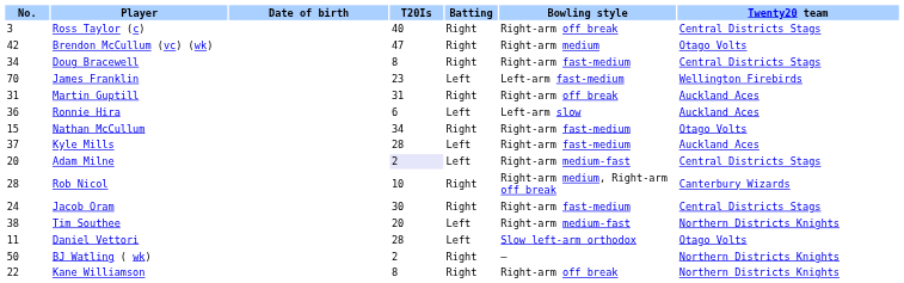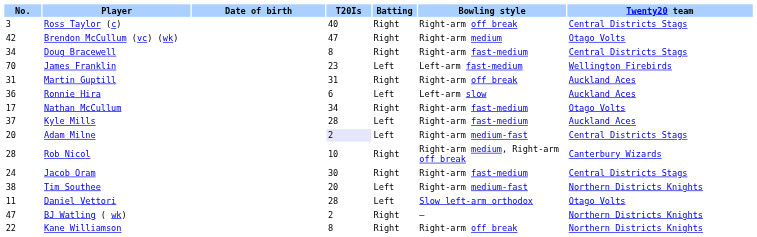 <table border="0" cellspacing="2" cellpadding="2" style="width:90%;">
 <tr style="background:#aad0ff;">
 <th scope="col" width="5%">No.</th>
 <th scope="col" width="20%">Player</th>
 <th scope="col" width="18%">Date of birth</th>
 <th scope="col" width="6%">T20Is</th>
 <th scope="col" width="6%">Batting</th>
 <th scope="col" width="20%">Bowling style</th>
 <th scope="col" width="25%"><a href='#'>Twenty20</a> team</th>
 </tr>
 <tr>
 <td>3</td>
 <td><a href='#'>Ross Taylor</a> (<a href='#'>c</a>)</td>
 <td></td>
 <td>40</td>
 <td>Right</td>
 <td>Right-arm <a href='#'>off break</a></td>
 <td> <a href='#'>Central Districts Stags</a></td>
 </tr>
 <tr>
 <td>42</td>
 <td><a href='#'>Brendon McCullum</a> (<a href='#'>vc</a>) (<a href='#'>wk</a>)</td>
 <td></td>
 <td>47</td>
 <td>Right</td>
 <td>Right-arm <a href='#'>medium</a></td>
 <td> <a href='#'>Otago Volts</a></td>
 </tr>
 <tr>
 <td>34</td>
 <td><a href='#'>Doug Bracewell</a></td>
 <td></td>
 <td>8</td>
 <td>Right</td>
 <td>Right-arm <a href='#'>fast-medium</a></td>
 <td> <a href='#'>Central Districts Stags</a></td>
 </tr>
 <tr>
 <td>70</td>
 <td><a href='#'>James Franklin</a></td>
 <td></td>
 <td>23</td>
 <td>Left</td>
 <td>Left-arm <a href='#'>fast-medium</a></td>
 <td> <a href='#'>Wellington Firebirds</a></td>
 </tr>
 <tr>
 <td>31</td>
 <td><a href='#'>Martin Guptill</a></td>
 <td></td>
 <td>31</td>
 <td>Right</td>
 <td>Right-arm <a href='#'>off break</a></td>
 <td> <a href='#'>Auckland Aces</a></td>
 </tr>
 <tr>
 <td>36</td>
 <td><a href='#'>Ronnie Hira</a></td>
 <td></td>
 <td>6</td>
 <td>Left</td>
 <td>Left-arm <a href='#'>slow</a></td>
 <td> <a href='#'>Auckland Aces</a></td>
 </tr>
 <tr>
-<td>15</td>
+<td>17</td>
 <td><a href='#'>Nathan McCullum</a></td>
 <td></td>
 <td>34</td>
 <td>Right</td>
 <td>Right-arm <a href='#'>fast-medium</a></td>
 <td> <a href='#'>Otago Volts</a></td>
 </tr>
 <tr>
 <td>37</td>
 <td><a href='#'>Kyle Mills</a></td>
 <td></td>
 <td>28</td>
 <td>Left</td>
 <td>Right-arm <a href='#'>fast-medium</a></td>
 <td> <a href='#'>Auckland Aces</a></td>
 </tr>
 <tr>
 <td>20</td>
 <td><a href='#'>Adam Milne</a></td>
 <td></td>
 <td style="background: lavender;">2</td>
 <td>Left</td>
 <td>Right-arm <a href='#'>medium-fast</a></td>
 <td> <a href='#'>Central Districts Stags</a></td>
 </tr>
 <tr>
 <td>28</td>
 <td><a href='#'>Rob Nicol</a></td>
 <td></td>
 <td>10</td>
 <td>Right</td>
 <td>Right-arm <a href='#'>medium</a>, Right-arm <a href='#'>off break</a></td>
 <td> <a href='#'>Canterbury Wizards</a></td>
 </tr>
 <tr>
 <td>24</td>
 <td><a href='#'>Jacob Oram</a></td>
 <td></td>
 <td>30</td>
 <td>Right</td>
 <td>Right-arm <a href='#'>fast-medium</a></td>
 <td> <a href='#'>Central Districts Stags</a></td>
 </tr>
 <tr>
 <td>38</td>
 <td><a href='#'>Tim Southee</a></td>
 <td></td>
 <td>20</td>
 <td>Left</td>
 <td>Right-arm <a href='#'>medium-fast</a></td>
 <td> <a href='#'>Northern Districts Knights</a></td>
 </tr>
 <tr>
 <td>11</td>
 <td><a href='#'>Daniel Vettori</a></td>
 <td></td>
 <td>28</td>
 <td>Left</td>
 <td><a href='#'>Slow left-arm orthodox</a></td>
 <td> <a href='#'>Otago Volts</a></td>
 </tr>
 <tr>
-<td>50</td>
+<td>47</td>
 <td><a href='#'>BJ Watling</a> ( <a href='#'>wk</a>)</td>
 <td></td>
 <td>2</td>
 <td>Right</td>
 <td>–</td>
 <td> <a href='#'>Northern Districts Knights</a></td>
 </tr>
 <tr>
 <td>22</td>
 <td><a href='#'>Kane Williamson</a></td>
 <td></td>
 <td>8</td>
 <td>Right</td>
 <td>Right-arm <a href='#'>off break</a></td>
 <td> <a href='#'>Northern Districts Knights</a></td>
 </tr>
 </table>
